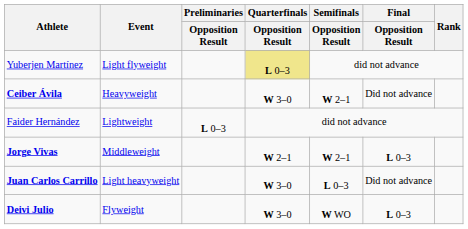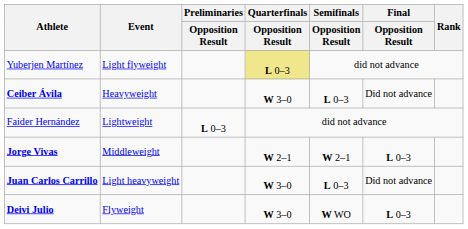 <table class="wikitable" border="1" style="font-size:90%">
 <tr>
 <th rowspan=2>Athlete</th>
 <th rowspan=2>Event</th>
 <th>Preliminaries</th>
 <th>Quarterfinals</th>
 <th>Semifinals</th>
 <th>Final</th>
 <th rowspan="2">Rank</th>
 </tr>
 <tr>
 <th>Opposition<br>Result</th>
 <th>Opposition<br>Result</th>
 <th>Opposition<br>Result</th>
 <th>Opposition<br>Result</th>
 </tr>
 <tr align=center>
 <td align=left><a href='#'>Yuberjen Martínez</a></td>
 <td align=left><a href='#'>Light flyweight</a></td>
 <td></td>
 <td style="background: khaki;"><br><strong>L</strong> 0–3</td>
 <td colspan=3>did not advance</td>
 </tr>
 <tr align=center>
 <td align=left><strong><a href='#'>Ceiber Ávila</a></strong></td>
 <td align=left><a href='#'>Heavyweight</a></td>
 <td></td>
 <td><br><strong>W</strong> 3–0</td>
-<td><br><strong>W</strong> 2–1</td>
+<td><br><strong>L</strong> 0–3</td>
 <td>Did not advance</td>
 <td></td>
 </tr>
 <tr align=center>
 <td align=left><a href='#'>Faider Hernández</a></td>
 <td align=left><a href='#'>Lightweight</a></td>
 <td><br><strong>L</strong> 0–3</td>
 <td colspan=4>did not advance</td>
 </tr>
 <tr align=center>
 <td align=left><strong><a href='#'>Jorge Vivas</a></strong></td>
 <td align=left><a href='#'>Middleweight</a></td>
 <td></td>
 <td><br><strong>W</strong> 2–1</td>
 <td><br><strong>W</strong> 2–1</td>
 <td><br><strong>L</strong> 0–3</td>
 <td></td>
 </tr>
 <tr align=center>
 <td align=left><strong><a href='#'>Juan Carlos Carrillo</a></strong></td>
 <td align=left><a href='#'>Light heavyweight</a></td>
 <td></td>
 <td><br><strong>W</strong> 3–0</td>
 <td><br><strong>L</strong> 0–3</td>
 <td>Did not advance</td>
 <td></td>
 </tr>
 <tr align=center>
 <td align=left><strong><a href='#'>Deivi Julio</a></strong></td>
 <td align=left><a href='#'>Flyweight</a></td>
 <td></td>
 <td><br><strong>W</strong> 3–0</td>
 <td><br><strong>W</strong> WO</td>
 <td><br><strong>L</strong> 0–3</td>
 <td></td>
 </tr>
 </table>
